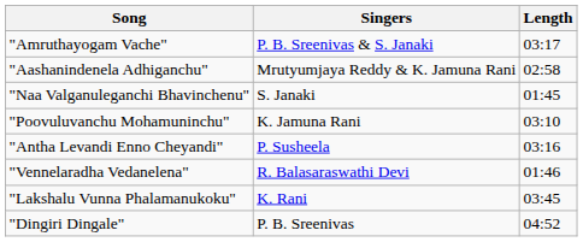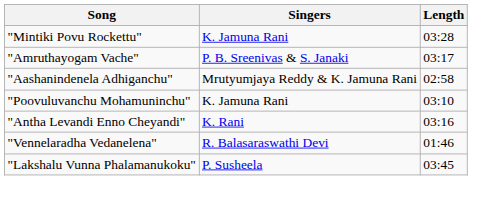 <table class="wikitable">
 <tr>
 <th>Song</th>
 <th>Singers</th>
 <th>Length</th>
+</tr>
+<tr>
+<td>"Mintiki Povu Rockettu"</td>
+<td><a href='#'>K. Jamuna Rani</a></td>
+<td>03:28</td>
 </tr>
 <tr>
 <td>"Amruthayogam Vache"</td>
 <td><a href='#'>P. B. Sreenivas</a> & <a href='#'>S. Janaki</a></td>
 <td>03:17</td>
 </tr>
 <tr>
 <td>"Aashanindenela Adhiganchu"</td>
 <td>Mrutyumjaya Reddy & K. Jamuna Rani</td>
 <td>02:58</td>
 </tr>
 <tr>
-<td>"Naa Valganuleganchi Bhavinchenu"</td>
-<td>S. Janaki</td>
-<td>01:45</td>
-</tr>
-<tr>
 <td>"Poovuluvanchu Mohamuninchu"</td>
 <td>K. Jamuna Rani</td>
 <td>03:10</td>
 </tr>
 <tr>
 <td>"Antha Levandi Enno Cheyandi"</td>
-<td><a href='#'>P. Susheela</a></td>
+<td><a href='#'>K. Rani</a></td>
 <td>03:16</td>
 </tr>
 <tr>
 <td>"Vennelaradha Vedanelena"</td>
 <td><a href='#'>R. Balasaraswathi Devi</a></td>
 <td>01:46</td>
 </tr>
 <tr>
 <td>"Lakshalu Vunna Phalamanukoku"</td>
-<td><a href='#'>K. Rani</a></td>
+<td><a href='#'>P. Susheela</a></td>
 <td>03:45</td>
 </tr>
-<tr>
-<td>"Dingiri Dingale"</td>
-<td>P. B. Sreenivas</td>
-<td>04:52</td>
-</tr>
 </table>
